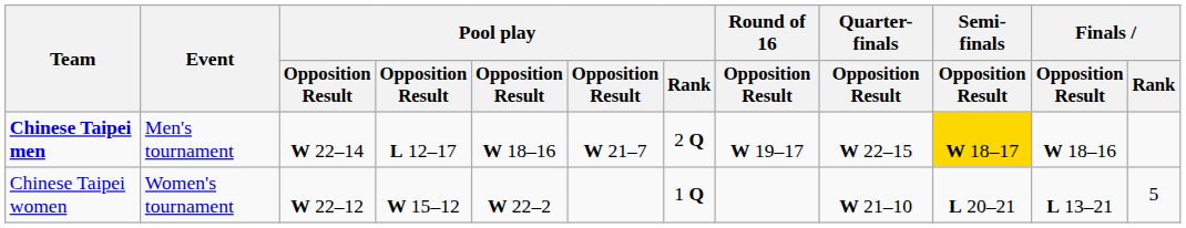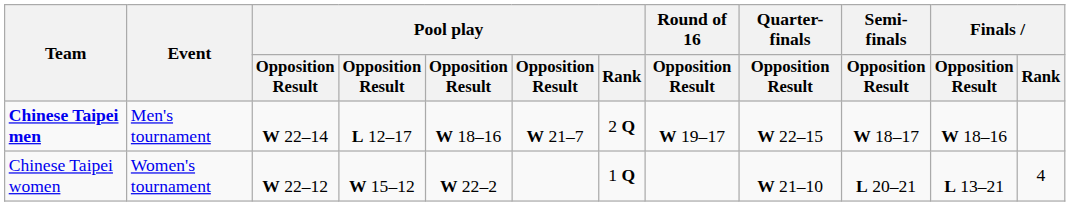 <table class="wikitable" style="font-size:90%; text-align:center">
 <tr>
 <th rowspan="2">Team</th>
 <th rowspan="2">Event</th>
 <th colspan="5">Pool play</th>
 <th>Round of 16</th>
 <th>Quarter-finals</th>
 <th>Semi-finals</th>
 <th colspan="2">Finals / </th>
 </tr>
 <tr style=font-size:95%>
 <th>Opposition<br>Result</th>
 <th>Opposition<br>Result</th>
 <th>Opposition<br>Result</th>
 <th>Opposition<br>Result</th>
 <th>Rank</th>
 <th>Opposition<br>Result</th>
 <th>Opposition<br>Result</th>
 <th>Opposition<br>Result</th>
 <th>Opposition<br>Result</th>
 <th>Rank</th>
 </tr>
 <tr>
 <td align="left"><strong><a href='#'>Chinese Taipei men</a></strong></td>
 <td align="left"><a href='#'>Men's tournament</a></td>
 <td><br><strong>W</strong> 22–14</td>
 <td><br><strong>L</strong> 12–17</td>
 <td><br><strong>W</strong> 18–16</td>
 <td><br><strong>W</strong> 21–7</td>
 <td>2 <strong>Q</strong></td>
 <td><br><strong>W</strong> 19–17</td>
 <td><br><strong>W</strong> 22–15</td>
-<td style="background: gold;"><br><strong>W</strong> 18–17</td>
+<td><br><strong>W</strong> 18–17</td>
 <td><br><strong>W</strong> 18–16</td>
 <td></td>
 </tr>
 <tr>
 <td align="left"><a href='#'>Chinese Taipei women</a></td>
 <td align="left"><a href='#'>Women's tournament</a></td>
 <td><br><strong>W</strong> 22–12</td>
 <td><br><strong>W</strong> 15–12</td>
 <td><br><strong>W</strong> 22–2</td>
 <td></td>
 <td>1 <strong>Q</strong></td>
 <td></td>
 <td><br><strong>W</strong> 21–10</td>
 <td><br><strong>L</strong> 20–21</td>
 <td><br><strong>L</strong> 13–21</td>
-<td>5</td>
+<td>4</td>
 </tr>
 </table>
